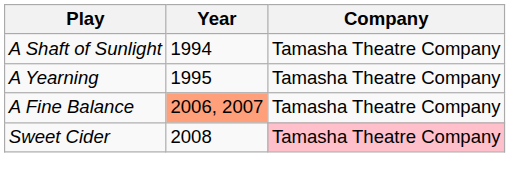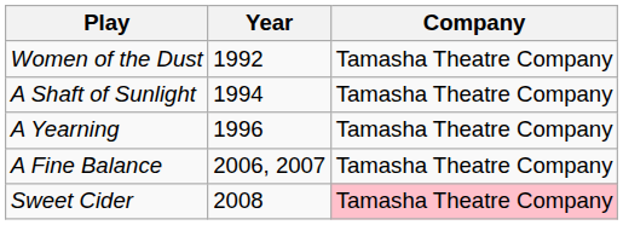 <table class="wikitable">
 <tr>
 <th>Play</th>
 <th>Year</th>
 <th>Company</th>
+</tr>
+<tr>
+<td><em>Women of the Dust</em></td>
+<td>1992</td>
+<td>Tamasha Theatre Company</td>
 </tr>
 <tr>
 <td><em>A Shaft of Sunlight</em></td>
 <td>1994</td>
 <td>Tamasha Theatre Company</td>
 </tr>
 <tr>
 <td><em>A Yearning</em></td>
-<td>1995</td>
+<td>1996</td>
 <td>Tamasha Theatre Company</td>
 </tr>
 <tr>
 <td><em>A Fine Balance</em></td>
-<td style="background: lightsalmon;">2006, 2007</td>
+<td>2006, 2007</td>
 <td>Tamasha Theatre Company</td>
 </tr>
 <tr>
 <td><em>Sweet Cider</em></td>
 <td>2008</td>
 <td style="background: pink;">Tamasha Theatre Company</td>
 </tr>
 </table>
